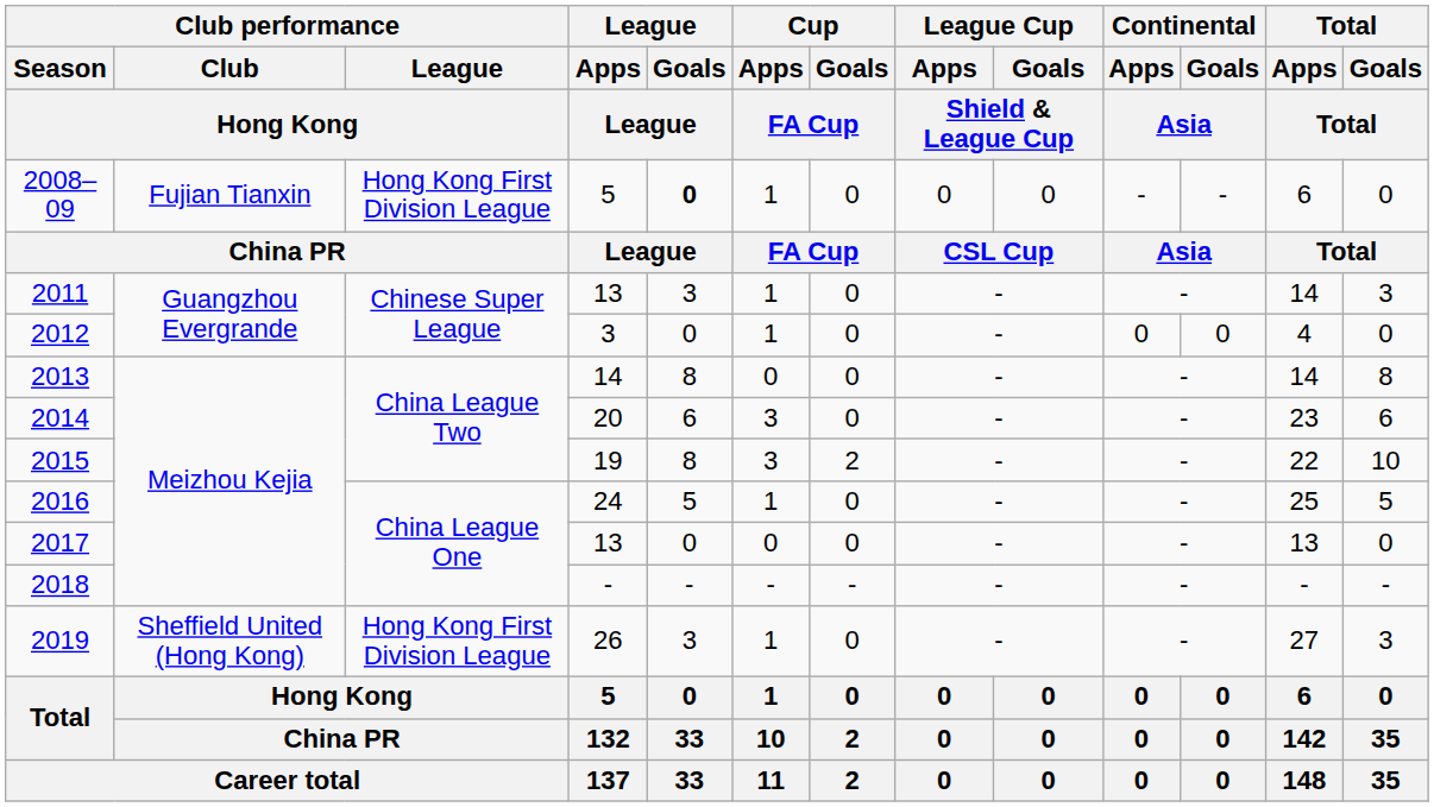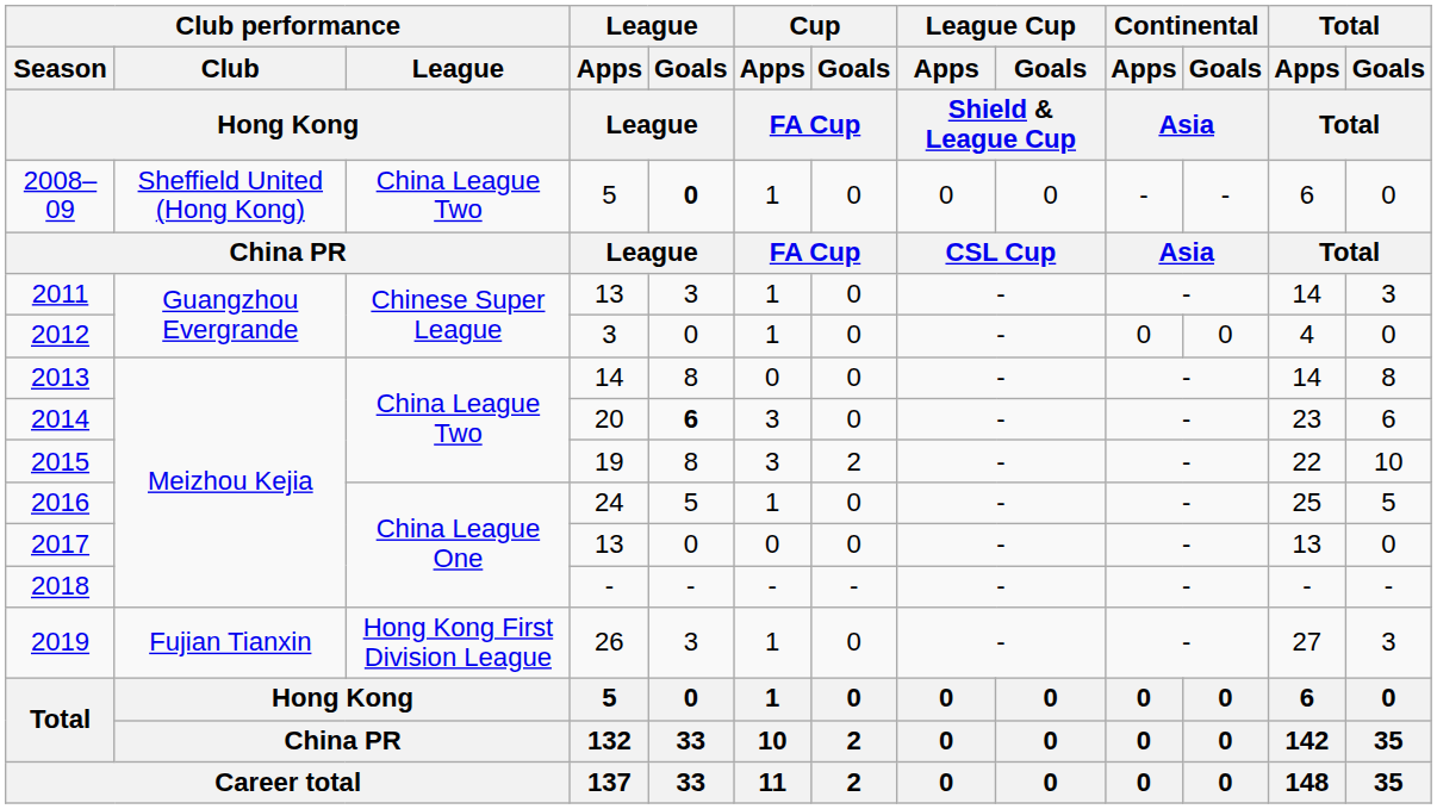 <table class="wikitable" style="text-align:center">
 <tr>
 <th colspan=3>Club performance</th>
 <th colspan=2>League</th>
 <th colspan=2>Cup</th>
 <th colspan=2>League Cup</th>
 <th colspan=2>Continental</th>
 <th colspan=2>Total</th>
 </tr>
 <tr>
 <th>Season</th>
 <th>Club</th>
 <th>League</th>
 <th>Apps</th>
 <th>Goals</th>
 <th>Apps</th>
 <th>Goals</th>
 <th>Apps</th>
 <th>Goals</th>
 <th>Apps</th>
 <th>Goals</th>
 <th>Apps</th>
 <th>Goals</th>
 </tr>
 <tr>
 <th colspan=3>Hong Kong</th>
 <th colspan=2>League</th>
 <th colspan=2><a href='#'>FA Cup</a></th>
 <th colspan=2><a href='#'>Shield</a> & <a href='#'>League Cup</a></th>
 <th colspan=2><a href='#'>Asia</a></th>
 <th colspan=2>Total</th>
 </tr>
 <tr>
 <td><a href='#'>2008–09</a></td>
-<td><a href='#'>Fujian Tianxin</a></td>
-<td><a href='#'>Hong Kong First Division League</a></td>
+<td><a href='#'>Sheffield United (Hong Kong)</a></td>
+<td><a href='#'>China League Two</a></td>
 <td>5</td>
 <td><strong>0</strong></td>
 <td>1</td>
 <td>0</td>
 <td>0</td>
 <td>0</td>
 <td>-</td>
 <td>-</td>
 <td>6</td>
 <td>0</td>
 </tr>
 <tr>
 <th colspan=3>China PR</th>
 <th colspan=2>League</th>
 <th colspan=2><a href='#'>FA Cup</a></th>
 <th colspan=2><a href='#'>CSL Cup</a></th>
 <th colspan=2><a href='#'>Asia</a></th>
 <th colspan=2>Total</th>
 </tr>
 <tr>
 <td><a href='#'>2011</a></td>
 <td rowspan=2><a href='#'>Guangzhou Evergrande</a></td>
 <td rowspan=2><a href='#'>Chinese Super League</a></td>
 <td>13</td>
 <td>3</td>
 <td>1</td>
 <td>0</td>
 <td colspan="2">-</td>
 <td colspan="2">-</td>
 <td>14</td>
 <td>3</td>
 </tr>
 <tr>
 <td><a href='#'>2012</a></td>
 <td>3</td>
 <td>0</td>
 <td>1</td>
 <td>0</td>
 <td colspan="2">-</td>
 <td>0</td>
 <td>0</td>
 <td>4</td>
 <td>0</td>
 </tr>
 <tr>
 <td><a href='#'>2013</a></td>
 <td rowspan=6><a href='#'>Meizhou Kejia</a></td>
 <td rowspan=3><a href='#'>China League Two</a></td>
 <td>14</td>
 <td>8</td>
 <td>0</td>
 <td>0</td>
 <td colspan="2">-</td>
 <td colspan="2">-</td>
 <td>14</td>
 <td>8</td>
 </tr>
 <tr>
 <td><a href='#'>2014</a></td>
 <td>20</td>
-<td>6</td>
+<td><strong>6</strong></td>
 <td>3</td>
 <td>0</td>
 <td colspan="2">-</td>
 <td colspan="2">-</td>
 <td>23</td>
 <td>6</td>
 </tr>
 <tr>
 <td><a href='#'>2015</a></td>
 <td>19</td>
 <td>8</td>
 <td>3</td>
 <td>2</td>
 <td colspan="2">-</td>
 <td colspan="2">-</td>
 <td>22</td>
 <td>10</td>
 </tr>
 <tr>
 <td><a href='#'>2016</a></td>
 <td rowspan="3"><a href='#'>China League One</a></td>
 <td>24</td>
 <td>5</td>
 <td>1</td>
 <td>0</td>
 <td colspan="2">-</td>
 <td colspan="2">-</td>
 <td>25</td>
 <td>5</td>
 </tr>
 <tr>
 <td><a href='#'>2017</a></td>
 <td>13</td>
 <td>0</td>
 <td>0</td>
 <td>0</td>
 <td colspan="2">-</td>
 <td colspan="2">-</td>
 <td>13</td>
 <td>0</td>
 </tr>
 <tr>
 <td><a href='#'>2018</a></td>
 <td>-</td>
 <td>-</td>
 <td>-</td>
 <td>-</td>
 <td colspan="2">-</td>
 <td colspan="2">-</td>
 <td>-</td>
 <td>-</td>
 </tr>
 <tr>
 <td><a href='#'>2019</a></td>
-<td><a href='#'>Sheffield United (Hong Kong)</a></td>
+<td><a href='#'>Fujian Tianxin</a></td>
 <td><a href='#'>Hong Kong First Division League</a></td>
 <td>26</td>
 <td>3</td>
 <td>1</td>
 <td>0</td>
 <td colspan="2">-</td>
 <td colspan="2">-</td>
 <td>27</td>
 <td>3</td>
 </tr>
 <tr>
 <th rowspan=2>Total</th>
 <th colspan=2>Hong Kong</th>
 <th>5</th>
 <th>0</th>
 <th>1</th>
 <th>0</th>
 <th>0</th>
 <th>0</th>
 <th>0</th>
 <th>0</th>
 <th>6</th>
 <th>0</th>
 </tr>
 <tr>
 <th colspan=2>China PR</th>
 <th>132</th>
 <th>33</th>
 <th>10</th>
 <th>2</th>
 <th>0</th>
 <th>0</th>
 <th>0</th>
 <th>0</th>
 <th>142</th>
 <th>35</th>
 </tr>
 <tr>
 <th colspan=3>Career total</th>
 <th>137</th>
 <th>33</th>
 <th>11</th>
 <th>2</th>
 <th>0</th>
 <th>0</th>
 <th>0</th>
 <th>0</th>
 <th>148</th>
 <th>35</th>
 </tr>
 </table>
